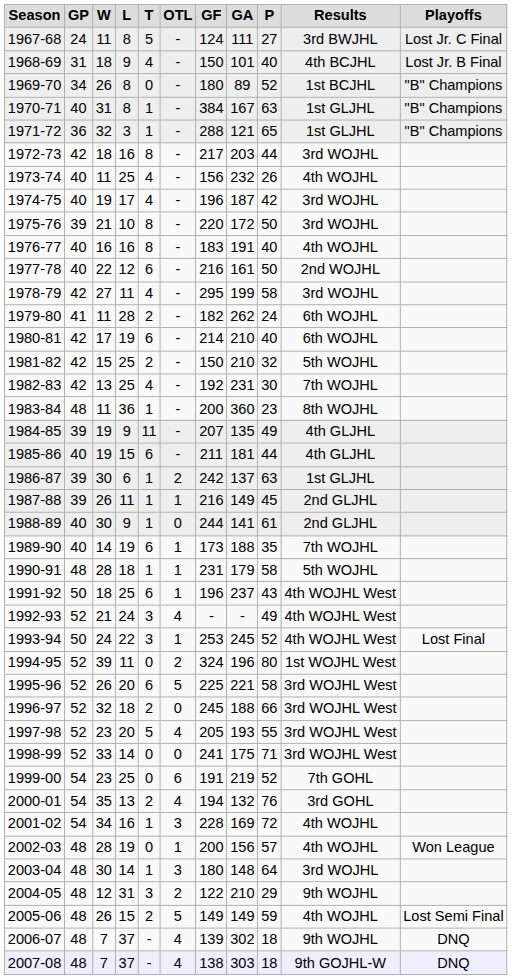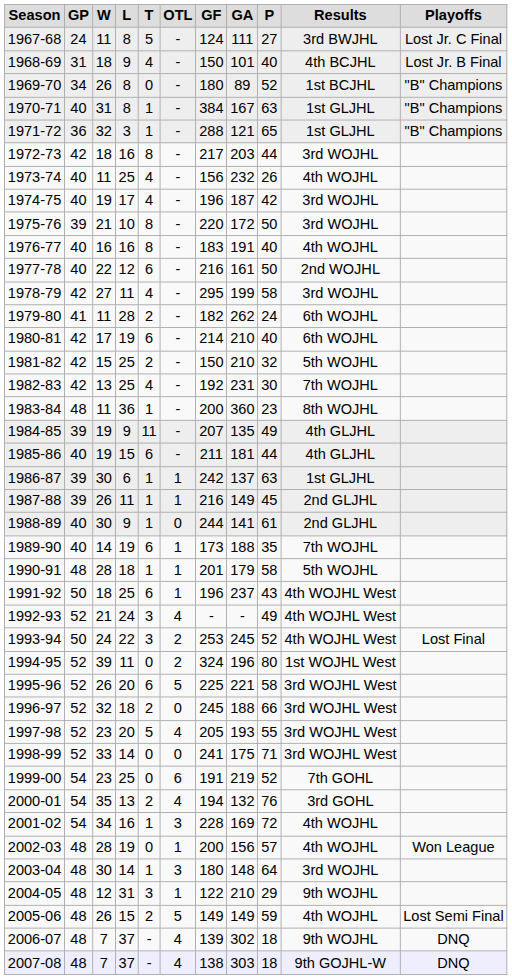 <table class="wikitable">
 <tr style="text-align:center; background:#ddd;">
 <td><strong>Season</strong></td>
 <td><strong>GP</strong></td>
 <td><strong>W</strong></td>
 <td><strong>L</strong></td>
 <td><strong>T</strong></td>
 <td><strong>OTL</strong></td>
 <td><strong>GF</strong></td>
 <td><strong>GA</strong></td>
 <td><strong>P</strong></td>
 <td><strong>Results</strong></td>
 <td><strong>Playoffs</strong></td>
 </tr>
 <tr style="text-align:center; background:#eee;">
 <td>1967-68</td>
 <td>24</td>
 <td>11</td>
 <td>8</td>
 <td>5</td>
 <td>-</td>
 <td>124</td>
 <td>111</td>
 <td>27</td>
 <td>3rd BWJHL</td>
 <td>Lost Jr. C Final</td>
 </tr>
 <tr style="text-align:center; background:#eee;">
 <td>1968-69</td>
 <td>31</td>
 <td>18</td>
 <td>9</td>
 <td>4</td>
 <td>-</td>
 <td>150</td>
 <td>101</td>
 <td>40</td>
 <td>4th BCJHL</td>
 <td>Lost Jr. B Final</td>
 </tr>
 <tr style="text-align:center; background:#eee;">
 <td>1969-70</td>
 <td>34</td>
 <td>26</td>
 <td>8</td>
 <td>0</td>
 <td>-</td>
 <td>180</td>
 <td>89</td>
 <td>52</td>
 <td>1st BCJHL</td>
 <td>"B" Champions</td>
 </tr>
 <tr style="text-align:center; background:#eee;">
 <td>1970-71</td>
 <td>40</td>
 <td>31</td>
 <td>8</td>
 <td>1</td>
 <td>-</td>
 <td>384</td>
 <td>167</td>
 <td>63</td>
 <td>1st GLJHL</td>
 <td>"B" Champions</td>
 </tr>
 <tr style="text-align:center; background:#eee;">
 <td>1971-72</td>
 <td>36</td>
 <td>32</td>
 <td>3</td>
 <td>1</td>
 <td>-</td>
 <td>288</td>
 <td>121</td>
 <td>65</td>
 <td>1st GLJHL</td>
 <td>"B" Champions</td>
 </tr>
 <tr style="text-align:center;">
 <td>1972-73</td>
 <td>42</td>
 <td>18</td>
 <td>16</td>
 <td>8</td>
 <td>-</td>
 <td>217</td>
 <td>203</td>
 <td>44</td>
 <td>3rd WOJHL</td>
 <td></td>
 </tr>
 <tr style="text-align:center;">
 <td>1973-74</td>
 <td>40</td>
 <td>11</td>
 <td>25</td>
 <td>4</td>
 <td>-</td>
 <td>156</td>
 <td>232</td>
 <td>26</td>
 <td>4th WOJHL</td>
 <td></td>
 </tr>
 <tr style="text-align:center;">
 <td>1974-75</td>
 <td>40</td>
 <td>19</td>
 <td>17</td>
 <td>4</td>
 <td>-</td>
 <td>196</td>
 <td>187</td>
 <td>42</td>
 <td>3rd WOJHL</td>
 <td></td>
 </tr>
 <tr style="text-align:center;">
 <td>1975-76</td>
 <td>39</td>
 <td>21</td>
 <td>10</td>
 <td>8</td>
 <td>-</td>
 <td>220</td>
 <td>172</td>
 <td>50</td>
 <td>3rd WOJHL</td>
 <td></td>
 </tr>
 <tr style="text-align:center;">
 <td>1976-77</td>
 <td>40</td>
 <td>16</td>
 <td>16</td>
 <td>8</td>
 <td>-</td>
 <td>183</td>
 <td>191</td>
 <td>40</td>
 <td>4th WOJHL</td>
 <td></td>
 </tr>
 <tr style="text-align:center;">
 <td>1977-78</td>
 <td>40</td>
 <td>22</td>
 <td>12</td>
 <td>6</td>
 <td>-</td>
 <td>216</td>
 <td>161</td>
 <td>50</td>
 <td>2nd WOJHL</td>
 <td></td>
 </tr>
 <tr style="text-align:center;">
 <td>1978-79</td>
 <td>42</td>
 <td>27</td>
 <td>11</td>
 <td>4</td>
 <td>-</td>
 <td>295</td>
 <td>199</td>
 <td>58</td>
 <td>3rd WOJHL</td>
 <td></td>
 </tr>
 <tr style="text-align:center;">
 <td>1979-80</td>
 <td>41</td>
 <td>11</td>
 <td>28</td>
 <td>2</td>
 <td>-</td>
 <td>182</td>
 <td>262</td>
 <td>24</td>
 <td>6th WOJHL</td>
 <td></td>
 </tr>
 <tr style="text-align:center;">
 <td>1980-81</td>
 <td>42</td>
 <td>17</td>
 <td>19</td>
 <td>6</td>
 <td>-</td>
 <td>214</td>
 <td>210</td>
 <td>40</td>
 <td>6th WOJHL</td>
 <td></td>
 </tr>
 <tr style="text-align:center;">
 <td>1981-82</td>
 <td>42</td>
 <td>15</td>
 <td>25</td>
 <td>2</td>
 <td>-</td>
 <td>150</td>
 <td>210</td>
 <td>32</td>
 <td>5th WOJHL</td>
 <td></td>
 </tr>
 <tr style="text-align:center;">
 <td>1982-83</td>
 <td>42</td>
 <td>13</td>
 <td>25</td>
 <td>4</td>
 <td>-</td>
 <td>192</td>
 <td>231</td>
 <td>30</td>
 <td>7th WOJHL</td>
 <td></td>
 </tr>
 <tr style="text-align:center;">
 <td>1983-84</td>
 <td>48</td>
 <td>11</td>
 <td>36</td>
 <td>1</td>
 <td>-</td>
 <td>200</td>
 <td>360</td>
 <td>23</td>
 <td>8th WOJHL</td>
 <td></td>
 </tr>
 <tr style="text-align:center; background:#eee;">
 <td>1984-85</td>
 <td>39</td>
 <td>19</td>
 <td>9</td>
 <td>11</td>
 <td>-</td>
 <td>207</td>
 <td>135</td>
 <td>49</td>
 <td>4th GLJHL</td>
 <td></td>
 </tr>
 <tr style="text-align:center; background:#eee;">
 <td>1985-86</td>
 <td>40</td>
 <td>19</td>
 <td>15</td>
 <td>6</td>
 <td>-</td>
 <td>211</td>
 <td>181</td>
 <td>44</td>
 <td>4th GLJHL</td>
 <td></td>
 </tr>
 <tr style="text-align:center; background:#eee;">
 <td>1986-87</td>
 <td>39</td>
 <td>30</td>
 <td>6</td>
 <td>1</td>
-<td>2</td>
+<td>1</td>
 <td>242</td>
 <td>137</td>
 <td>63</td>
 <td>1st GLJHL</td>
 <td></td>
 </tr>
 <tr style="text-align:center; background:#eee;">
 <td>1987-88</td>
 <td>39</td>
 <td>26</td>
 <td>11</td>
 <td>1</td>
 <td>1</td>
 <td>216</td>
 <td>149</td>
 <td>45</td>
 <td>2nd GLJHL</td>
 <td></td>
 </tr>
 <tr style="text-align:center; background:#eee;">
 <td>1988-89</td>
 <td>40</td>
 <td>30</td>
 <td>9</td>
 <td>1</td>
 <td>0</td>
 <td>244</td>
 <td>141</td>
 <td>61</td>
 <td>2nd GLJHL</td>
 <td></td>
 </tr>
 <tr style="text-align:center;">
 <td>1989-90</td>
 <td>40</td>
 <td>14</td>
 <td>19</td>
 <td>6</td>
 <td>1</td>
 <td>173</td>
 <td>188</td>
 <td>35</td>
 <td>7th WOJHL</td>
 <td></td>
 </tr>
 <tr style="text-align:center;">
 <td>1990-91</td>
 <td>48</td>
 <td>28</td>
 <td>18</td>
 <td>1</td>
 <td>1</td>
-<td>231</td>
+<td>201</td>
 <td>179</td>
 <td>58</td>
 <td>5th WOJHL</td>
 <td></td>
 </tr>
 <tr style="text-align:center;">
 <td>1991-92</td>
 <td>50</td>
 <td>18</td>
 <td>25</td>
 <td>6</td>
 <td>1</td>
 <td>196</td>
 <td>237</td>
 <td>43</td>
 <td>4th WOJHL West</td>
 <td></td>
 </tr>
 <tr style="text-align:center;">
 <td>1992-93</td>
 <td>52</td>
 <td>21</td>
 <td>24</td>
 <td>3</td>
 <td>4</td>
 <td>-</td>
 <td>-</td>
 <td>49</td>
 <td>4th WOJHL West</td>
 <td></td>
 </tr>
 <tr style="text-align:center;">
 <td>1993-94</td>
 <td>50</td>
 <td>24</td>
 <td>22</td>
 <td>3</td>
-<td>1</td>
+<td>2</td>
 <td>253</td>
 <td>245</td>
 <td>52</td>
 <td>4th WOJHL West</td>
 <td>Lost Final</td>
 </tr>
 <tr style="text-align:center;">
 <td>1994-95</td>
 <td>52</td>
 <td>39</td>
 <td>11</td>
 <td>0</td>
 <td>2</td>
 <td>324</td>
 <td>196</td>
 <td>80</td>
 <td>1st WOJHL West</td>
 <td></td>
 </tr>
 <tr style="text-align:center;">
 <td>1995-96</td>
 <td>52</td>
 <td>26</td>
 <td>20</td>
 <td>6</td>
 <td>5</td>
 <td>225</td>
 <td>221</td>
 <td>58</td>
 <td>3rd WOJHL West</td>
 <td></td>
 </tr>
 <tr style="text-align:center;">
 <td>1996-97</td>
 <td>52</td>
 <td>32</td>
 <td>18</td>
 <td>2</td>
 <td>0</td>
 <td>245</td>
 <td>188</td>
 <td>66</td>
 <td>3rd WOJHL West</td>
 <td></td>
 </tr>
 <tr style="text-align:center;">
 <td>1997-98</td>
 <td>52</td>
 <td>23</td>
 <td>20</td>
 <td>5</td>
 <td>4</td>
 <td>205</td>
 <td>193</td>
 <td>55</td>
 <td>3rd WOJHL West</td>
 <td></td>
 </tr>
 <tr style="text-align:center;">
 <td>1998-99</td>
 <td>52</td>
 <td>33</td>
 <td>14</td>
 <td>0</td>
 <td>0</td>
 <td>241</td>
 <td>175</td>
 <td>71</td>
 <td>3rd WOJHL West</td>
 <td></td>
 </tr>
 <tr style="text-align:center;">
 <td>1999-00</td>
 <td>54</td>
 <td>23</td>
 <td>25</td>
 <td>0</td>
 <td>6</td>
 <td>191</td>
 <td>219</td>
 <td>52</td>
 <td>7th GOHL</td>
 <td></td>
 </tr>
 <tr style="text-align:center;">
 <td>2000-01</td>
 <td>54</td>
 <td>35</td>
 <td>13</td>
 <td>2</td>
 <td>4</td>
 <td>194</td>
 <td>132</td>
 <td>76</td>
 <td>3rd GOHL</td>
 <td></td>
 </tr>
 <tr style="text-align:center;">
 <td>2001-02</td>
 <td>54</td>
 <td>34</td>
 <td>16</td>
 <td>1</td>
 <td>3</td>
 <td>228</td>
 <td>169</td>
 <td>72</td>
 <td>4th WOJHL</td>
 <td></td>
 </tr>
 <tr style="text-align:center;">
 <td>2002-03</td>
 <td>48</td>
 <td>28</td>
 <td>19</td>
 <td>0</td>
 <td>1</td>
 <td>200</td>
 <td>156</td>
 <td>57</td>
 <td>4th WOJHL</td>
 <td>Won League</td>
 </tr>
 <tr style="text-align:center;">
 <td>2003-04</td>
 <td>48</td>
 <td>30</td>
 <td>14</td>
 <td>1</td>
 <td>3</td>
 <td>180</td>
 <td>148</td>
 <td>64</td>
 <td>3rd WOJHL</td>
 <td></td>
 </tr>
 <tr style="text-align:center;">
 <td>2004-05</td>
 <td>48</td>
 <td>12</td>
 <td>31</td>
 <td>3</td>
-<td>2</td>
+<td>1</td>
 <td>122</td>
 <td>210</td>
 <td>29</td>
 <td>9th WOJHL</td>
 <td></td>
 </tr>
 <tr style="text-align:center;">
 <td>2005-06</td>
 <td>48</td>
 <td>26</td>
 <td>15</td>
 <td>2</td>
 <td>5</td>
 <td>149</td>
 <td>149</td>
 <td>59</td>
 <td>4th WOJHL</td>
 <td>Lost Semi Final</td>
 </tr>
 <tr style="text-align:center;">
 <td>2006-07</td>
 <td>48</td>
 <td>7</td>
 <td>37</td>
 <td>-</td>
 <td>4</td>
 <td>139</td>
 <td>302</td>
 <td>18</td>
 <td>9th WOJHL</td>
 <td>DNQ</td>
 </tr>
 <tr style="text-align:center; background:#eef;">
 <td>2007-08</td>
 <td>48</td>
 <td>7</td>
 <td>37</td>
 <td>-</td>
 <td>4</td>
 <td>138</td>
 <td>303</td>
 <td>18</td>
 <td>9th GOJHL-W</td>
 <td>DNQ</td>
 </tr>
 </table>
